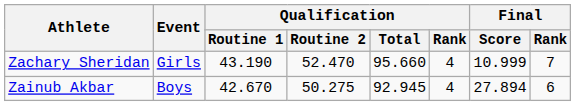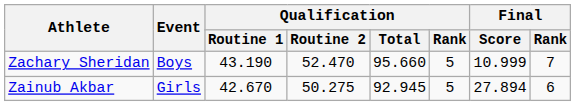 <table class="wikitable" style="font-size:90%">
 <tr>
 <th rowspan="2">Athlete</th>
 <th rowspan="2">Event</th>
 <th colspan="4">Qualification</th>
 <th colspan="2">Final</th>
 </tr>
 <tr style="font-size:95%">
 <th>Routine 1</th>
 <th>Routine 2</th>
 <th>Total</th>
 <th>Rank</th>
 <th>Score</th>
 <th>Rank</th>
 </tr>
 <tr align=center>
 <td align=left><a href='#'>Zachary Sheridan</a></td>
-<td align=left><a href='#'>Girls</a></td>
+<td align=left><a href='#'>Boys</a></td>
 <td>43.190</td>
 <td>52.470</td>
 <td>95.660</td>
-<td>4</td>
+<td>5</td>
 <td>10.999</td>
 <td>7</td>
 </tr>
 <tr align=center>
 <td align=left><a href='#'>Zainub Akbar</a></td>
-<td align=left><a href='#'>Boys</a></td>
+<td align=left><a href='#'>Girls</a></td>
 <td>42.670</td>
 <td>50.275</td>
 <td>92.945</td>
-<td>4</td>
+<td>5</td>
 <td>27.894</td>
 <td>6</td>
 </tr>
 </table>
